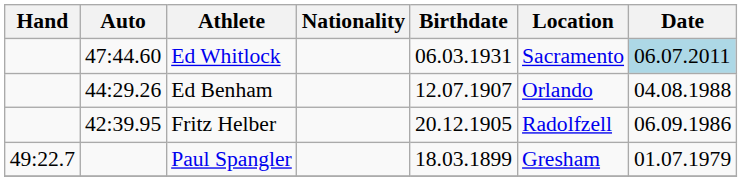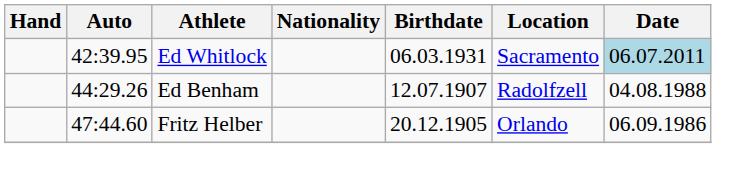 <table class="wikitable">
 <tr>
 <th>Hand</th>
 <th>Auto</th>
 <th>Athlete</th>
 <th>Nationality</th>
 <th>Birthdate</th>
 <th>Location</th>
 <th>Date</th>
 </tr>
 <tr>
 <td></td>
-<td>47:44.60</td>
+<td>42:39.95</td>
 <td><a href='#'>Ed Whitlock</a></td>
 <td></td>
 <td>06.03.1931</td>
 <td><a href='#'>Sacramento</a></td>
 <td style="background: lightblue;">06.07.2011</td>
 </tr>
 <tr>
 <td></td>
 <td>44:29.26</td>
 <td>Ed Benham</td>
 <td></td>
 <td>12.07.1907</td>
-<td><a href='#'>Orlando</a></td>
+<td><a href='#'>Radolfzell</a></td>
 <td>04.08.1988</td>
 </tr>
 <tr>
 <td></td>
-<td>42:39.95</td>
+<td>47:44.60</td>
 <td>Fritz Helber</td>
 <td></td>
 <td>20.12.1905</td>
-<td><a href='#'>Radolfzell</a></td>
+<td><a href='#'>Orlando</a></td>
 <td>06.09.1986</td>
-</tr>
-<tr>
-<td>49:22.7</td>
-<td></td>
-<td><a href='#'>Paul Spangler</a></td>
-<td></td>
-<td>18.03.1899</td>
-<td><a href='#'>Gresham</a></td>
-<td>01.07.1979</td>
 </tr>
 <tr>
 </tr>
 </table>
